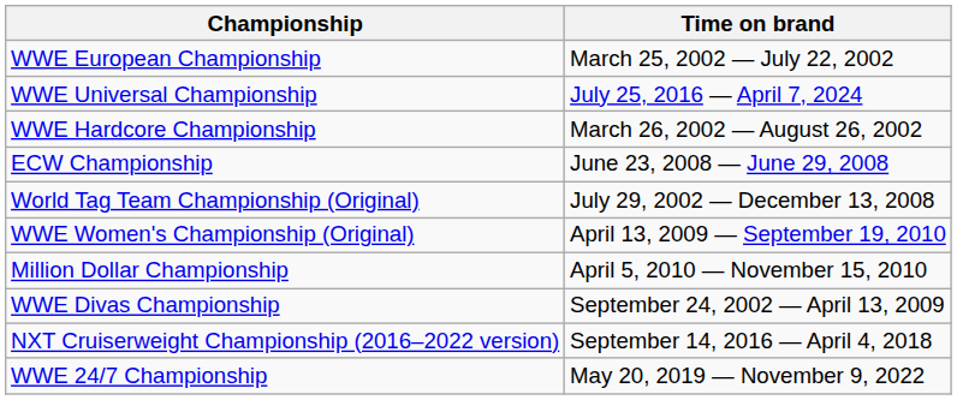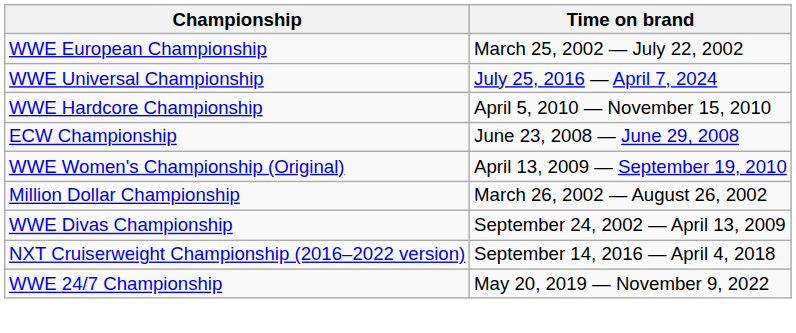 <table class="wikitable" style="text-align:center; font-size:85%">
 <tr>
 <th>Championship</th>
 <th>Time on brand</th>
 </tr>
 <tr>
 <td align="left"><a href='#'>WWE European Championship</a></td>
 <td align="left">March 25, 2002 — July 22, 2002</td>
 </tr>
 <tr>
 <td align="left"><a href='#'>WWE Universal Championship</a></td>
 <td align="left"><a href='#'>July 25, 2016</a> — <a href='#'>April 7, 2024</a></td>
 </tr>
 <tr>
 <td align="left"><a href='#'>WWE Hardcore Championship</a></td>
-<td align="left">March 26, 2002 — August 26, 2002</td>
+<td align="left">April 5, 2010 — November 15, 2010</td>
 </tr>
 <tr>
 <td align="left"><a href='#'>ECW Championship</a></td>
 <td align="left">June 23, 2008 — <a href='#'>June 29, 2008</a></td>
-</tr>
-<tr>
-<td align="left"><a href='#'>World Tag Team Championship (Original)</a></td>
-<td align="left">July 29, 2002 — December 13, 2008</td>
 </tr>
 <tr>
 <td align="left"><a href='#'>WWE Women's Championship (Original)</a></td>
 <td align="left">April 13, 2009 — <a href='#'>September 19, 2010</a></td>
 </tr>
 <tr>
 <td align="left"><a href='#'>Million Dollar Championship</a></td>
-<td align="left">April 5, 2010 — November 15, 2010</td>
+<td align="left">March 26, 2002 — August 26, 2002</td>
 </tr>
 <tr>
 <td align="left"><a href='#'>WWE Divas Championship</a></td>
 <td align="left">September 24, 2002 — April 13, 2009</td>
 </tr>
 <tr>
 <td align="left"><a href='#'>NXT Cruiserweight Championship (2016–2022 version)</a></td>
 <td align="left">September 14, 2016 — April 4, 2018</td>
 </tr>
 <tr>
 <td align="left"><a href='#'>WWE 24/7 Championship</a></td>
 <td align="left">May 20, 2019 — November 9, 2022</td>
 </tr>
 </table>
